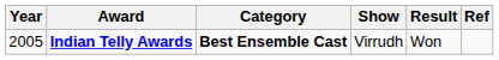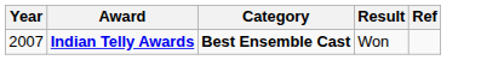 <table class="wikitable">
 <tr>
 <th>Year</th>
 <th>Award</th>
 <th>Category</th>
-<th>Show</th>
 <th>Result</th>
 <th>Ref</th>
 </tr>
 <tr>
-<td>2005</td>
+<td>2007</td>
 <td><strong><a href='#'>Indian Telly Awards</a></strong></td>
 <td><strong>Best Ensemble Cast</strong></td>
-<td>Virrudh</td>
 <td>Won</td>
 <td></td>
 </tr>
 </table>
